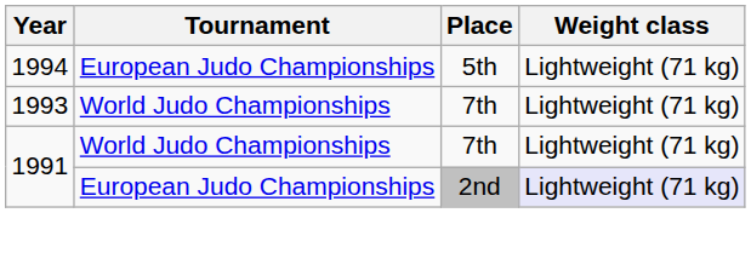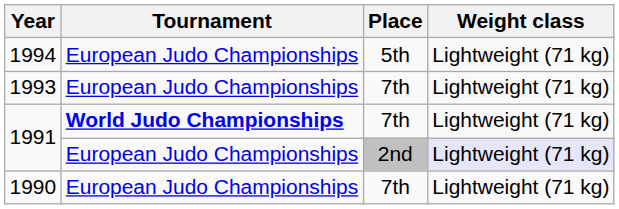 <table class=wikitable>
 <tr>
 <th>Year</th>
 <th>Tournament</th>
 <th>Place</th>
 <th>Weight class</th>
 </tr>
 <tr>
 <td>1994</td>
 <td><a href='#'>European Judo Championships</a></td>
 <td align="center">5th</td>
 <td>Lightweight (71 kg)</td>
 </tr>
 <tr>
 <td>1993</td>
-<td><a href='#'>World Judo Championships</a></td>
+<td><a href='#'>European Judo Championships</a></td>
 <td align="center">7th</td>
 <td>Lightweight (71 kg)</td>
 </tr>
 <tr>
 <td rowspan=2>1991</td>
-<td><a href='#'>World Judo Championships</a></td>
+<td><strong><a href='#'>World Judo Championships</a></strong></td>
 <td align="center">7th</td>
 <td>Lightweight (71 kg)</td>
 </tr>
 <tr>
 <td><a href='#'>European Judo Championships</a></td>
 <td bgcolor="silver" align="center">2nd</td>
 <td style="background: lavender;">Lightweight (71 kg)</td>
 </tr>
+<tr>
+<td>1990</td>
+<td><a href='#'>European Judo Championships</a></td>
+<td align="center">7th</td>
+<td>Lightweight (71 kg)</td>
+</tr>
 </table>
